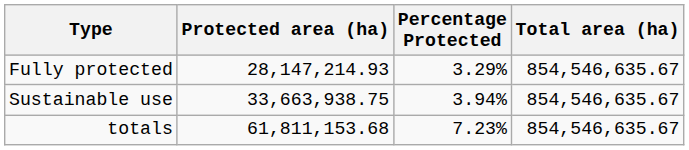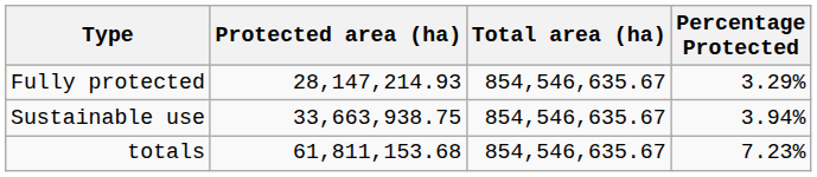 <table class="wikitable sortable" style="text-align:right;">
 <tr>
 <th>Type</th>
 <th>Protected area (ha)</th>
+<th>Total area (ha)</th>
 <th>Percentage<br>Protected</th>
-<th>Total area (ha)</th>
 </tr>
 <tr>
 <td>Fully protected</td>
 <td>28,147,214.93</td>
+<td>854,546,635.67</td>
 <td>3.29%</td>
-<td>854,546,635.67</td>
 </tr>
 <tr>
 <td>Sustainable use</td>
 <td>33,663,938.75</td>
+<td>854,546,635.67</td>
 <td>3.94%</td>
-<td>854,546,635.67</td>
 </tr>
 <tr>
 <td>totals</td>
 <td>61,811,153.68</td>
+<td>854,546,635.67</td>
 <td>7.23%</td>
-<td>854,546,635.67</td>
 </tr>
 </table>
